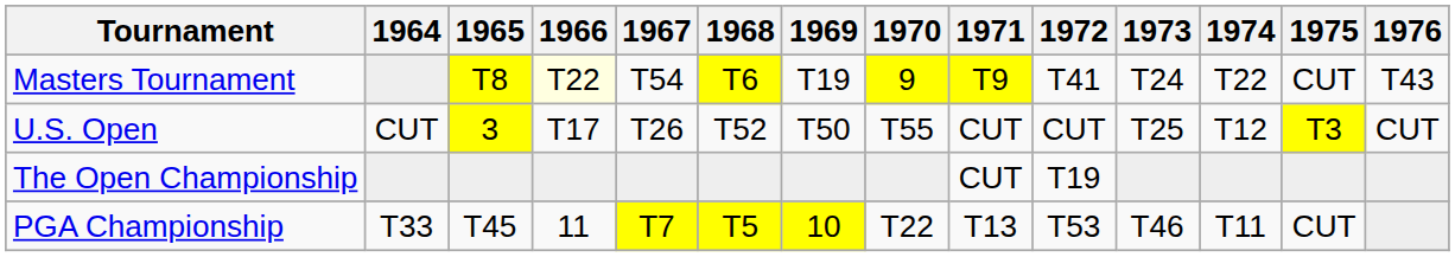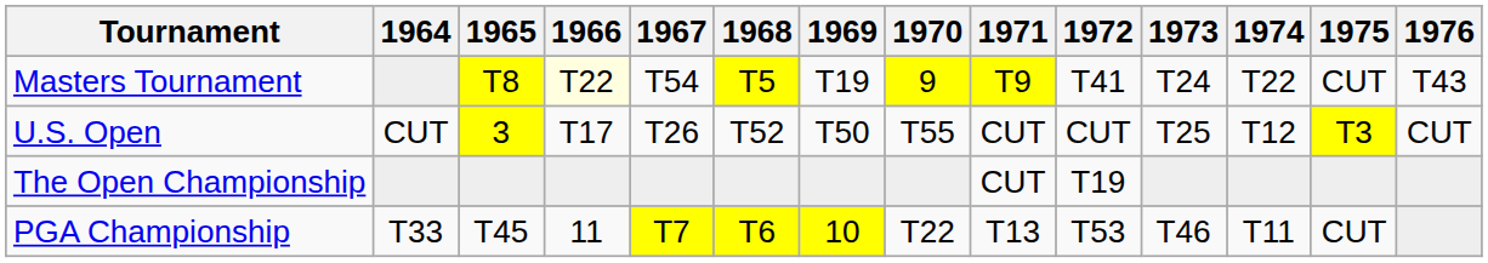 <table class="wikitable" style="font-size:95%;text-align:center;">
 <tr>
 <th>Tournament</th>
 <th>1964</th>
 <th>1965</th>
 <th>1966</th>
 <th>1967</th>
 <th>1968</th>
 <th>1969</th>
 <th>1970</th>
 <th>1971</th>
 <th>1972</th>
 <th>1973</th>
 <th>1974</th>
 <th>1975</th>
 <th>1976</th>
 </tr>
 <tr>
 <td align=left><a href='#'>Masters Tournament</a></td>
 <td style="background:#eeeeee;"></td>
 <td style="background:yellow;">T8</td>
 <td style="background: lightyellow;">T22</td>
 <td>T54</td>
-<td style="background:yellow;">T6</td>
+<td style="background:yellow;">T5</td>
 <td>T19</td>
 <td style="background:yellow;">9</td>
 <td style="background:yellow;">T9</td>
 <td>T41</td>
 <td>T24</td>
 <td>T22</td>
 <td>CUT</td>
 <td>T43</td>
 </tr>
 <tr>
 <td align=left><a href='#'>U.S. Open</a></td>
 <td>CUT</td>
 <td style="background:yellow;">3</td>
 <td>T17</td>
 <td>T26</td>
 <td>T52</td>
 <td>T50</td>
 <td>T55</td>
 <td>CUT</td>
 <td>CUT</td>
 <td>T25</td>
 <td>T12</td>
 <td style="background:yellow;">T3</td>
 <td>CUT</td>
 </tr>
 <tr>
 <td align=left><a href='#'>The Open Championship</a></td>
 <td style="background:#eeeeee;"></td>
 <td style="background:#eeeeee;"></td>
 <td style="background:#eeeeee;"></td>
 <td style="background:#eeeeee;"></td>
 <td style="background:#eeeeee;"></td>
 <td style="background:#eeeeee;"></td>
 <td style="background:#eeeeee;"></td>
 <td>CUT</td>
 <td>T19</td>
 <td style="background:#eeeeee;"></td>
 <td style="background:#eeeeee;"></td>
 <td style="background:#eeeeee;"></td>
 <td style="background:#eeeeee;"></td>
 </tr>
 <tr>
 <td align=left><a href='#'>PGA Championship</a></td>
 <td>T33</td>
 <td>T45</td>
 <td>11</td>
 <td style="background:yellow;">T7</td>
-<td style="background:yellow;">T5</td>
+<td style="background:yellow;">T6</td>
 <td style="background:yellow;">10</td>
 <td>T22</td>
 <td>T13</td>
 <td>T53</td>
 <td>T46</td>
 <td>T11</td>
 <td>CUT</td>
 <td style="background:#eeeeee;"></td>
 </tr>
 </table>
